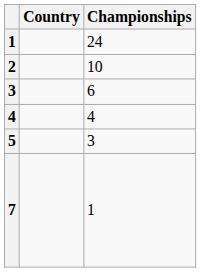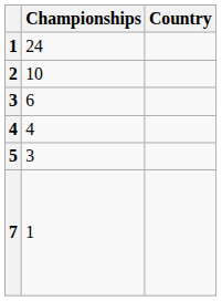 <table class="sort wikitable sortable">
 <tr>
 <th></th>
+<th>Championships</th>
 <th>Country</th>
-<th>Championships</th>
 </tr>
 <tr>
 <th>1</th>
+<td>24</td>
 <td align="left"></td>
-<td>24</td>
 </tr>
 <tr>
 <th>2</th>
+<td>10</td>
 <td align="left"></td>
-<td>10</td>
 </tr>
 <tr>
 <th>3</th>
+<td>6</td>
 <td align="left"></td>
-<td>6</td>
 </tr>
 <tr>
 <th>4</th>
+<td>4</td>
 <td align="left"></td>
-<td>4</td>
 </tr>
 <tr>
 <th>5</th>
+<td>3</td>
 <td align="left"><em></em><br></td>
-<td>3</td>
 </tr>
 <tr>
 <th>7</th>
+<td>1</td>
 <td align="left"><br><br><br><br><br><br></td>
-<td>1</td>
 </tr>
 </table>
